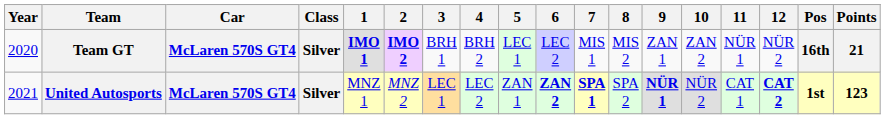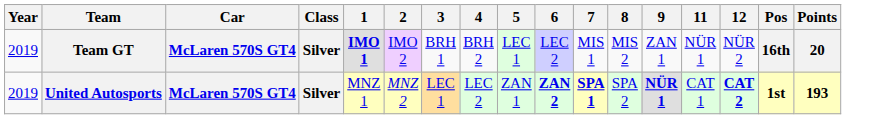 <table class="wikitable" style="text-align:center; font-size:90%">
 <tr>
 <th>Year</th>
 <th>Team</th>
 <th>Car</th>
 <th>Class</th>
 <th>1</th>
 <th>2</th>
 <th>3</th>
 <th>4</th>
 <th>5</th>
 <th>6</th>
 <th>7</th>
 <th>8</th>
 <th>9</th>
-<th>10</th>
 <th>11</th>
 <th>12</th>
 <th>Pos</th>
 <th>Points</th>
 </tr>
 <tr>
-<td><a href='#'>2020</a></td>
+<td><a href='#'>2019</a></td>
 <th>Team GT</th>
 <th><a href='#'>McLaren 570S GT4</a></th>
 <th>Silver</th>
 <td style="background:#DFDFDF;"><strong><a href='#'>IMO<br>1</a></strong><br></td>
-<td style="background:#EFCFFF;"><strong><a href='#'>IMO<br>2</a><br></strong></td>
+<td style="background:#EFCFFF;"><a href='#'>IMO<br>2</a><br></td>
 <td style="background:#;"><a href='#'>BRH<br>1</a></td>
 <td style="background:#;"><a href='#'>BRH<br>2</a></td>
 <td style="background:#DFFFDF;"><a href='#'>LEC<br>1</a><br></td>
 <td style="background:#CFCFFF;"><a href='#'>LEC<br>2</a><br></td>
 <td style="background:#;"><a href='#'>MIS<br>1</a></td>
 <td style="background:#;"><a href='#'>MIS<br>2</a></td>
 <td style="background:#;"><a href='#'>ZAN<br>1</a></td>
-<td style="background:#;"><a href='#'>ZAN<br>2</a></td>
 <td style="background:#;"><a href='#'>NÜR<br>1</a></td>
 <td style="background:#;"><a href='#'>NÜR<br>2</a></td>
 <th>16th</th>
-<th>21</th>
+<th>20</th>
 </tr>
 <tr>
-<td><a href='#'>2021</a></td>
+<td><a href='#'>2019</a></td>
 <th><a href='#'>United Autosports</a></th>
 <th><a href='#'>McLaren 570S GT4</a></th>
 <th>Silver</th>
 <td style="background:#FFFFBF;"><a href='#'>MNZ<br>1</a><br></td>
 <td style="background:#FFFFBF;"><em><a href='#'>MNZ<br>2</a></em><br></td>
 <td style="background:#FFDF9F;"><a href='#'>LEC<br>1</a><br></td>
 <td style="background:#DFFFDF;"><a href='#'>LEC<br>2</a><br></td>
 <td style="background:#DFFFDF;"><a href='#'>ZAN<br>1</a><br></td>
 <td style="background:#DFFFDF;"><strong><a href='#'>ZAN<br>2</a></strong><br></td>
 <td style="background:#FFFFBF;"><strong><a href='#'>SPA<br>1</a></strong><br></td>
 <td style="background:#DFFFDF;"><a href='#'>SPA<br>2</a><br></td>
 <td style="background:#DFDFDF;"><strong><a href='#'>NÜR<br>1</a></strong><br></td>
-<td style="background:#DFDFDF;"><a href='#'>NÜR<br>2</a><br></td>
 <td style="background:#DFFFDF;"><a href='#'>CAT<br>1</a><br></td>
 <td style="background:#DFFFDF;"><strong><a href='#'>CAT<br>2</a><br></strong></td>
 <th style="background:#FFFFBF;">1st</th>
-<th style="background:#FFFFBF;">123</th>
+<th style="background:#FFFFBF;">193</th>
 </tr>
 </table>
